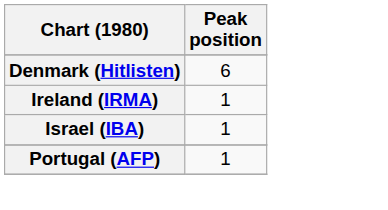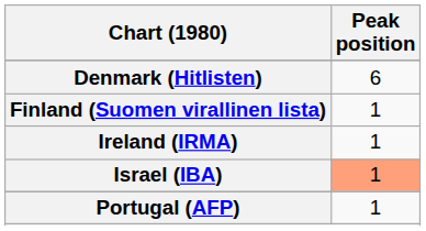 <table class="wikitable sortable plainrowheaders">
 <tr>
 <th scope="col">Chart (1980)</th>
 <th scope="col">Peak<br>position</th>
 </tr>
 <tr>
 </tr>
 <tr>
 </tr>
 <tr>
 <th scope="row">Denmark (<a href='#'>Hitlisten</a>)</th>
 <td align="center">6</td>
 </tr>
 <tr>
+<th scope="row">Finland (<a href='#'>Suomen virallinen lista</a>)</th>
+<td align="center">1</td>
+</tr>
+<tr>
 <th scope="row">Ireland (<a href='#'>IRMA</a>)</th>
 <td align="center">1</td>
 </tr>
 <tr>
 <th scope="row">Israel (<a href='#'>IBA</a>)</th>
-<td align="center">1</td>
+<td align="center" style="background: lightsalmon;">1</td>
 </tr>
 <tr>
 </tr>
 <tr>
 </tr>
 <tr>
 </tr>
 <tr>
 <th scope="row">Portugal (<a href='#'>AFP</a>)</th>
 <td align="center">1</td>
 </tr>
 <tr>
 </tr>
 <tr>
 </tr>
 <tr>
 </tr>
 <tr>
 </tr>
 </table>
